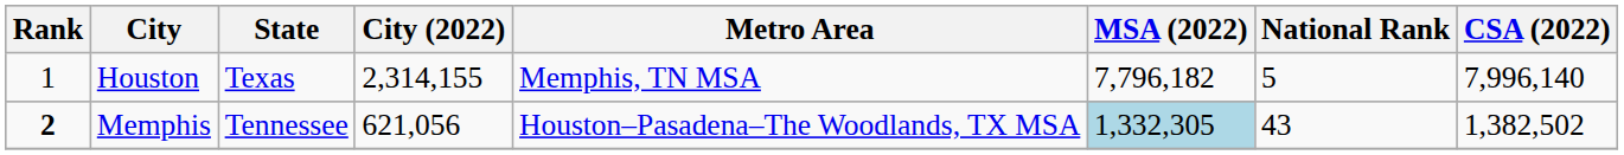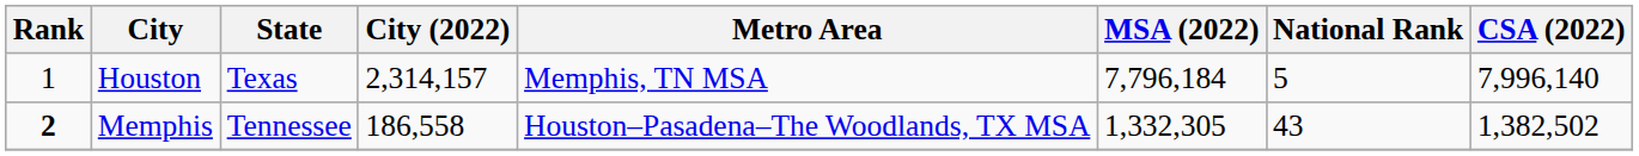 <table class="wikitable sortable">
 <tr>
 <th>Rank</th>
 <th>City</th>
 <th>State</th>
 <th>City (2022)</th>
 <th>Metro Area</th>
 <th><a href='#'>MSA</a> (2022)</th>
 <th>National Rank</th>
 <th><a href='#'>CSA</a> (2022)</th>
 </tr>
 <tr>
 <td align="center">1</td>
 <td><a href='#'>Houston</a></td>
 <td><a href='#'>Texas</a></td>
-<td>2,314,155</td>
+<td>2,314,157</td>
 <td><a href='#'>Memphis, TN MSA</a></td>
-<td>7,796,182</td>
+<td>7,796,184</td>
 <td>5</td>
 <td>7,996,140</td>
 </tr>
 <tr>
 <td align="center"><strong>2</strong></td>
 <td><a href='#'>Memphis</a></td>
 <td><a href='#'>Tennessee</a></td>
-<td>621,056</td>
+<td>186,558</td>
 <td><a href='#'>Houston–Pasadena–The Woodlands, TX MSA</a></td>
-<td style="background: lightblue;">1,332,305</td>
+<td>1,332,305</td>
 <td>43</td>
 <td>1,382,502</td>
 </tr>
 <tr>
 </tr>
 </table>
